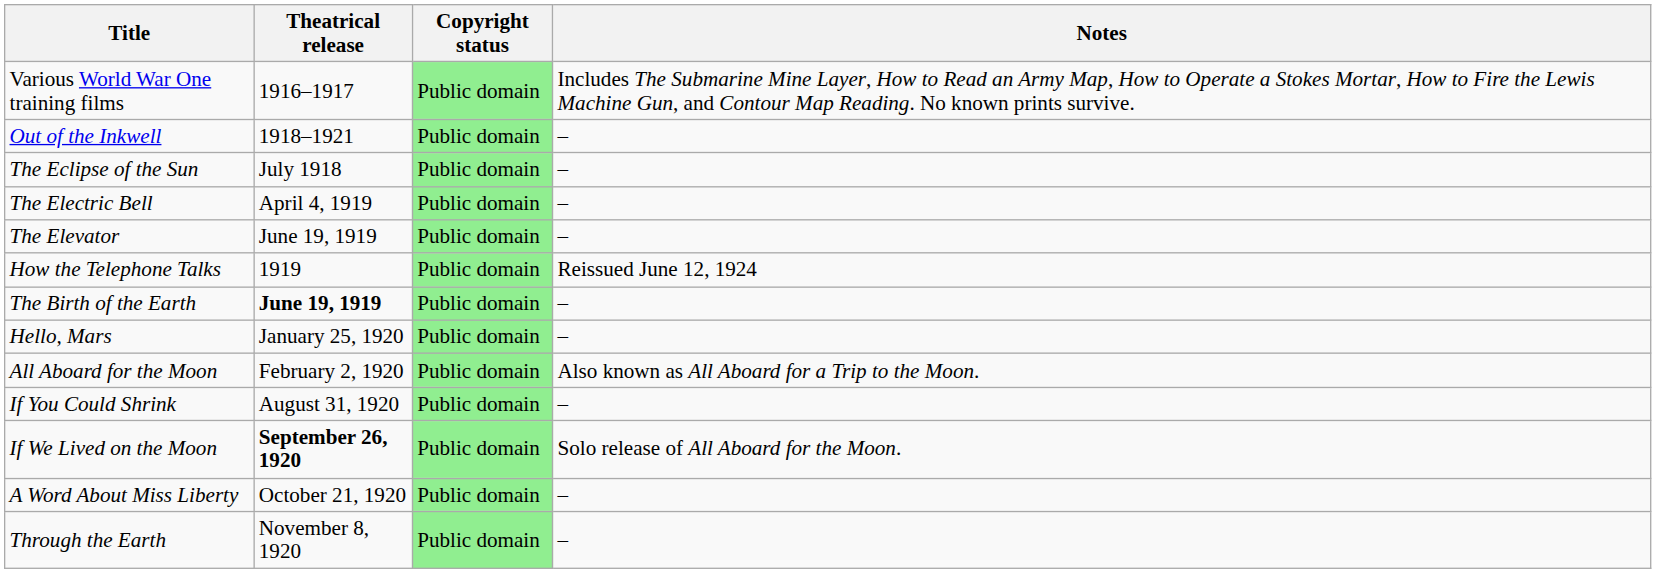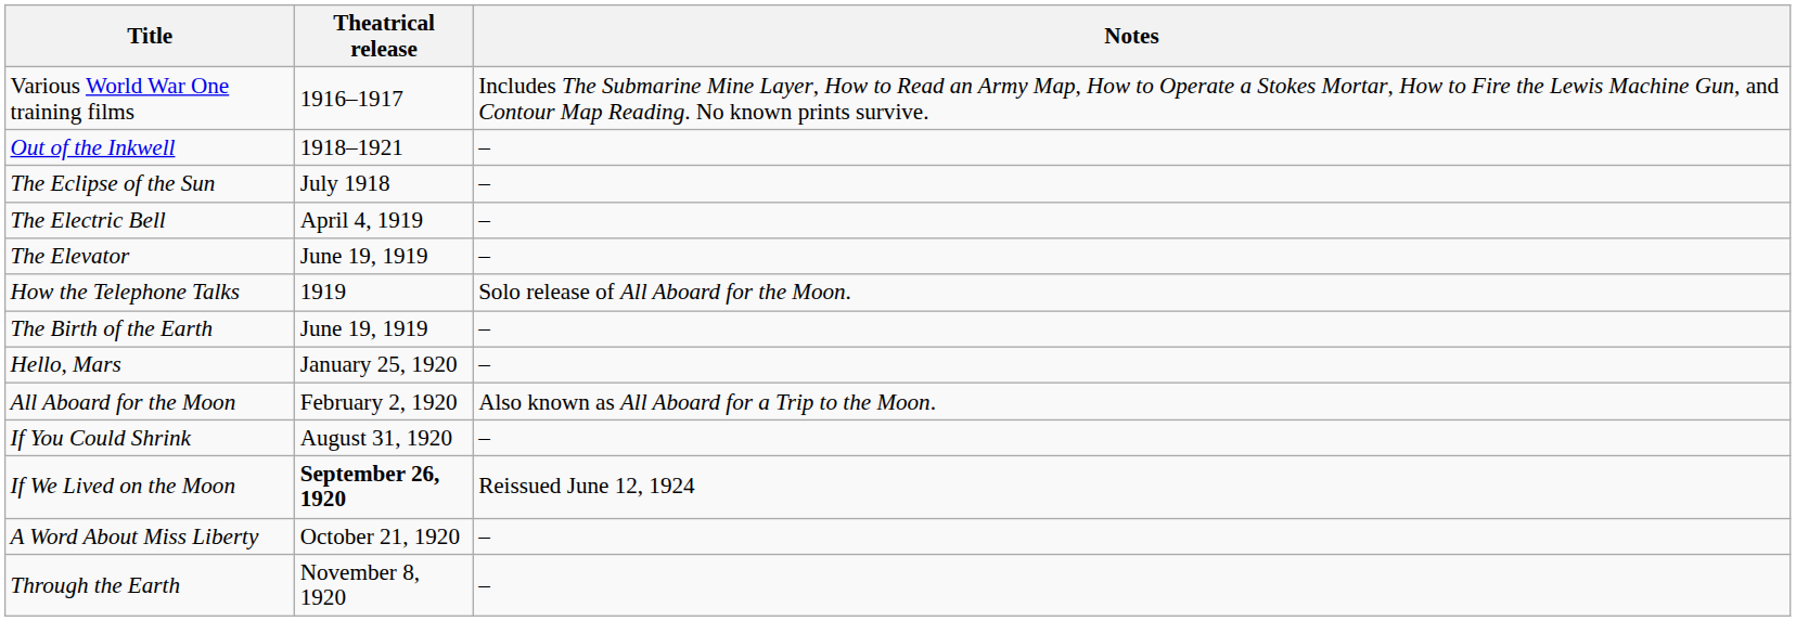 <table class="wikitable mw-collapsible sortable">
 <tr>
 <th>Title</th>
 <th>Theatrical release</th>
-<th>Copyright status</th>
 <th>Notes</th>
 </tr>
 <tr>
 <td>Various <a href='#'>World War One</a> training films</td>
 <td>1916–1917</td>
-<td style="background: #90EE90;">Public domain</td>
 <td>Includes <em>The Submarine Mine Layer</em>, <em>How to Read an Army Map</em>, <em>How to Operate a Stokes Mortar</em>, <em>How to Fire the Lewis Machine Gun</em>, and <em>Contour Map Reading</em>. No known prints survive.</td>
 </tr>
 <tr>
 <td><em><a href='#'>Out of the Inkwell</a></em></td>
 <td>1918–1921</td>
-<td style="background: #90EE90;">Public domain</td>
 <td>–</td>
 </tr>
 <tr>
 <td><em>The Eclipse of the Sun</em></td>
 <td>July 1918</td>
-<td style="background: #90EE90;">Public domain</td>
 <td>–</td>
 </tr>
 <tr>
 <td><em>The Electric Bell</em></td>
 <td>April 4, 1919</td>
-<td style="background: #90EE90;">Public domain</td>
 <td>–</td>
 </tr>
 <tr>
 <td><em>The Elevator</em></td>
 <td>June 19, 1919</td>
-<td style="background: #90EE90;">Public domain</td>
 <td>–</td>
 </tr>
 <tr>
 <td><em>How the Telephone Talks</em></td>
 <td>1919</td>
-<td style="background: #90EE90;">Public domain</td>
-<td>Reissued June 12, 1924</td>
+<td>Solo release of <em>All Aboard for the Moon</em>.</td>
 </tr>
 <tr>
 <td><em>The Birth of the Earth</em> </td>
-<td><strong>June 19, 1919</strong></td>
-<td style="background: #90EE90;">Public domain</td>
+<td>June 19, 1919</td>
 <td>–</td>
 </tr>
 <tr>
 <td><em>Hello, Mars</em></td>
 <td>January 25, 1920</td>
-<td style="background: #90EE90;">Public domain</td>
 <td>–</td>
 </tr>
 <tr>
 <td><em>All Aboard for the Moon</em></td>
 <td>February 2, 1920</td>
-<td style="background: #90EE90;">Public domain</td>
 <td>Also known as <em>All Aboard for a Trip to the Moon</em>.</td>
 </tr>
 <tr>
 <td><em>If You Could Shrink</em></td>
 <td>August 31, 1920</td>
-<td style="background: #90EE90;">Public domain</td>
 <td>–</td>
 </tr>
 <tr>
 <td><em>If We Lived on the Moon</em></td>
 <td><strong>September 26, 1920</strong></td>
-<td style="background: #90EE90;">Public domain</td>
-<td>Solo release of <em>All Aboard for the Moon</em>.</td>
+<td>Reissued June 12, 1924</td>
 </tr>
 <tr>
 <td><em>A Word About Miss Liberty</em></td>
 <td>October 21, 1920</td>
-<td style="background: #90EE90;">Public domain</td>
 <td>–</td>
 </tr>
 <tr>
 <td><em>Through the Earth</em></td>
 <td>November 8, 1920</td>
-<td style="background: #90EE90;">Public domain</td>
 <td>–</td>
 </tr>
 </table>
